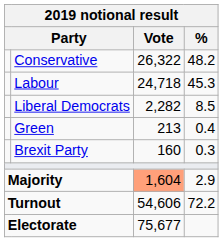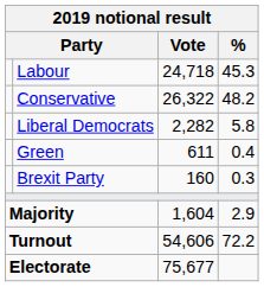 <table class="wikitable">
 <tr>
 <th colspan="4">2019 notional result  </th>
 </tr>
 <tr>
 <th bgcolor="#DDDDFF" width="130px" colspan="2">Party</th>
 <th bgcolor="#DDDDFF" width="50px">Vote</th>
 <th bgcolor="#DDDDFF" width="30px">%</th>
 </tr>
 <tr>
 <td></td>
+<td><a href='#'>Labour</a></td>
+<td align=right>24,718</td>
+<td align=right>45.3</td>
+</tr>
+<tr>
+<td></td>
 <td><a href='#'>Conservative</a></td>
 <td align=right>26,322</td>
 <td align=right>48.2</td>
 </tr>
 <tr>
 <td></td>
-<td><a href='#'>Labour</a></td>
-<td align=right>24,718</td>
-<td align=right>45.3</td>
-</tr>
-<tr>
-<td></td>
 <td><a href='#'>Liberal Democrats</a></td>
 <td align=right>2,282</td>
-<td align=right>8.5</td>
+<td align=right>5.8</td>
 </tr>
 <tr>
 <td></td>
 <td><a href='#'>Green</a></td>
-<td align=right>213</td>
+<td align=right>611</td>
 <td align=right>0.4</td>
 </tr>
 <tr>
 <td></td>
 <td><a href='#'>Brexit Party</a></td>
 <td align=right>160</td>
 <td align=right>0.3</td>
 </tr>
 <tr>
 <td colspan="4" bgcolor="#EAECF0"></td>
 </tr>
 <tr>
 <td colspan="2"><strong>Majority</strong></td>
-<td align=right style="background: lightsalmon;">1,604</td>
+<td align=right>1,604</td>
 <td align=right>2.9</td>
 </tr>
 <tr>
 <td colspan="2"><strong>Turnout</strong></td>
 <td align=right>54,606</td>
 <td align=right>72.2</td>
 </tr>
 <tr>
 <td colspan="2"><strong>Electorate</strong></td>
 <td align=right>75,677</td>
 </tr>
 </table>
